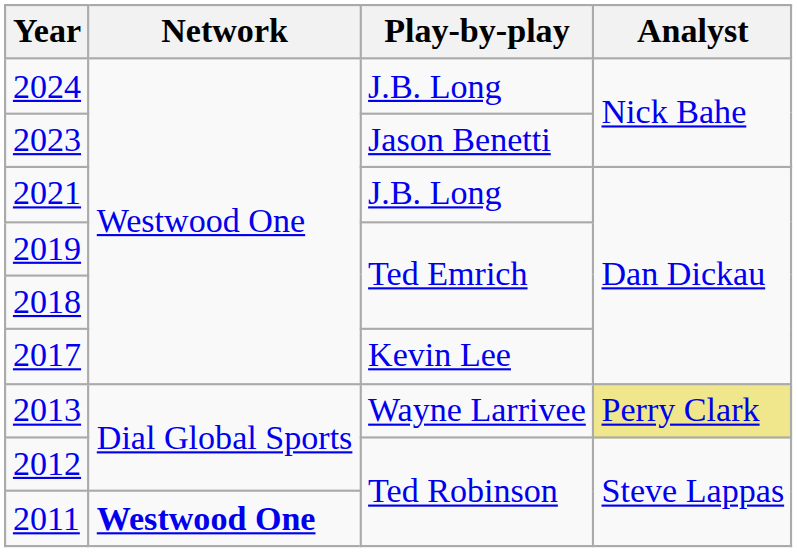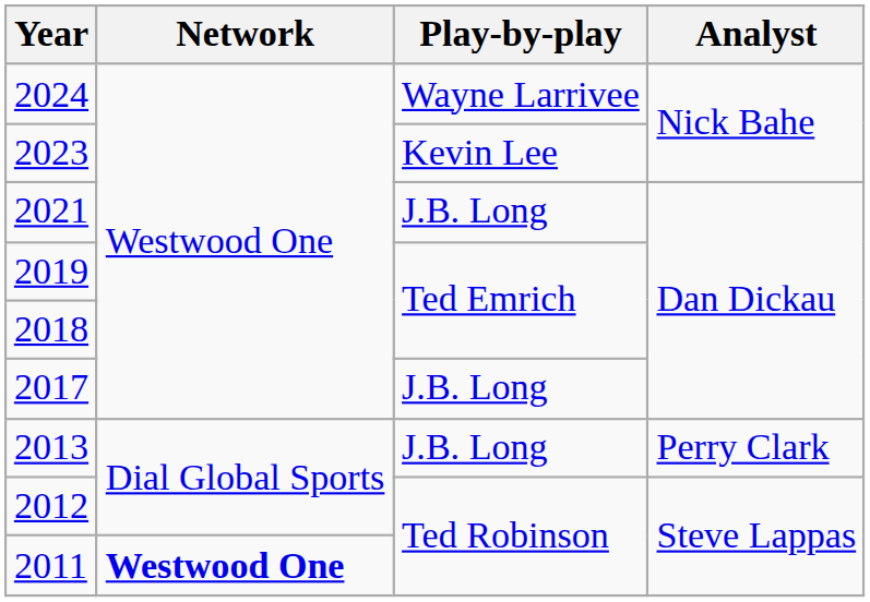 <table class="wikitable">
 <tr>
 <th>Year</th>
 <th>Network</th>
 <th>Play-by-play</th>
 <th>Analyst</th>
 </tr>
 <tr>
 <td><a href='#'>2024</a></td>
 <td rowspan=6><a href='#'>Westwood One</a></td>
-<td><a href='#'>J.B. Long</a></td>
+<td><a href='#'>Wayne Larrivee</a></td>
 <td rowspan=2><a href='#'>Nick Bahe</a></td>
 </tr>
 <tr>
 <td><a href='#'>2023</a></td>
-<td><a href='#'>Jason Benetti</a></td>
+<td><a href='#'>Kevin Lee</a></td>
 </tr>
 <tr>
 <td><a href='#'>2021</a></td>
 <td><a href='#'>J.B. Long</a></td>
 <td rowspan=4><a href='#'>Dan Dickau</a></td>
 </tr>
 <tr>
 <td><a href='#'>2019</a></td>
 <td rowspan=2><a href='#'>Ted Emrich</a></td>
 </tr>
 <tr>
 <td><a href='#'>2018</a></td>
 </tr>
 <tr>
 <td><a href='#'>2017</a></td>
-<td><a href='#'>Kevin Lee</a></td>
+<td><a href='#'>J.B. Long</a></td>
 </tr>
 <tr>
 <td><a href='#'>2013</a></td>
 <td rowspan=2><a href='#'>Dial Global Sports</a></td>
-<td><a href='#'>Wayne Larrivee</a></td>
-<td style="background: khaki;"><a href='#'>Perry Clark</a></td>
+<td><a href='#'>J.B. Long</a></td>
+<td><a href='#'>Perry Clark</a></td>
 </tr>
 <tr>
 <td><a href='#'>2012</a></td>
 <td rowspan=2><a href='#'>Ted Robinson</a></td>
 <td rowspan=2><a href='#'>Steve Lappas</a></td>
 </tr>
 <tr>
 <td><a href='#'>2011</a></td>
 <td><strong><a href='#'>Westwood One</a></strong></td>
 </tr>
 </table>
